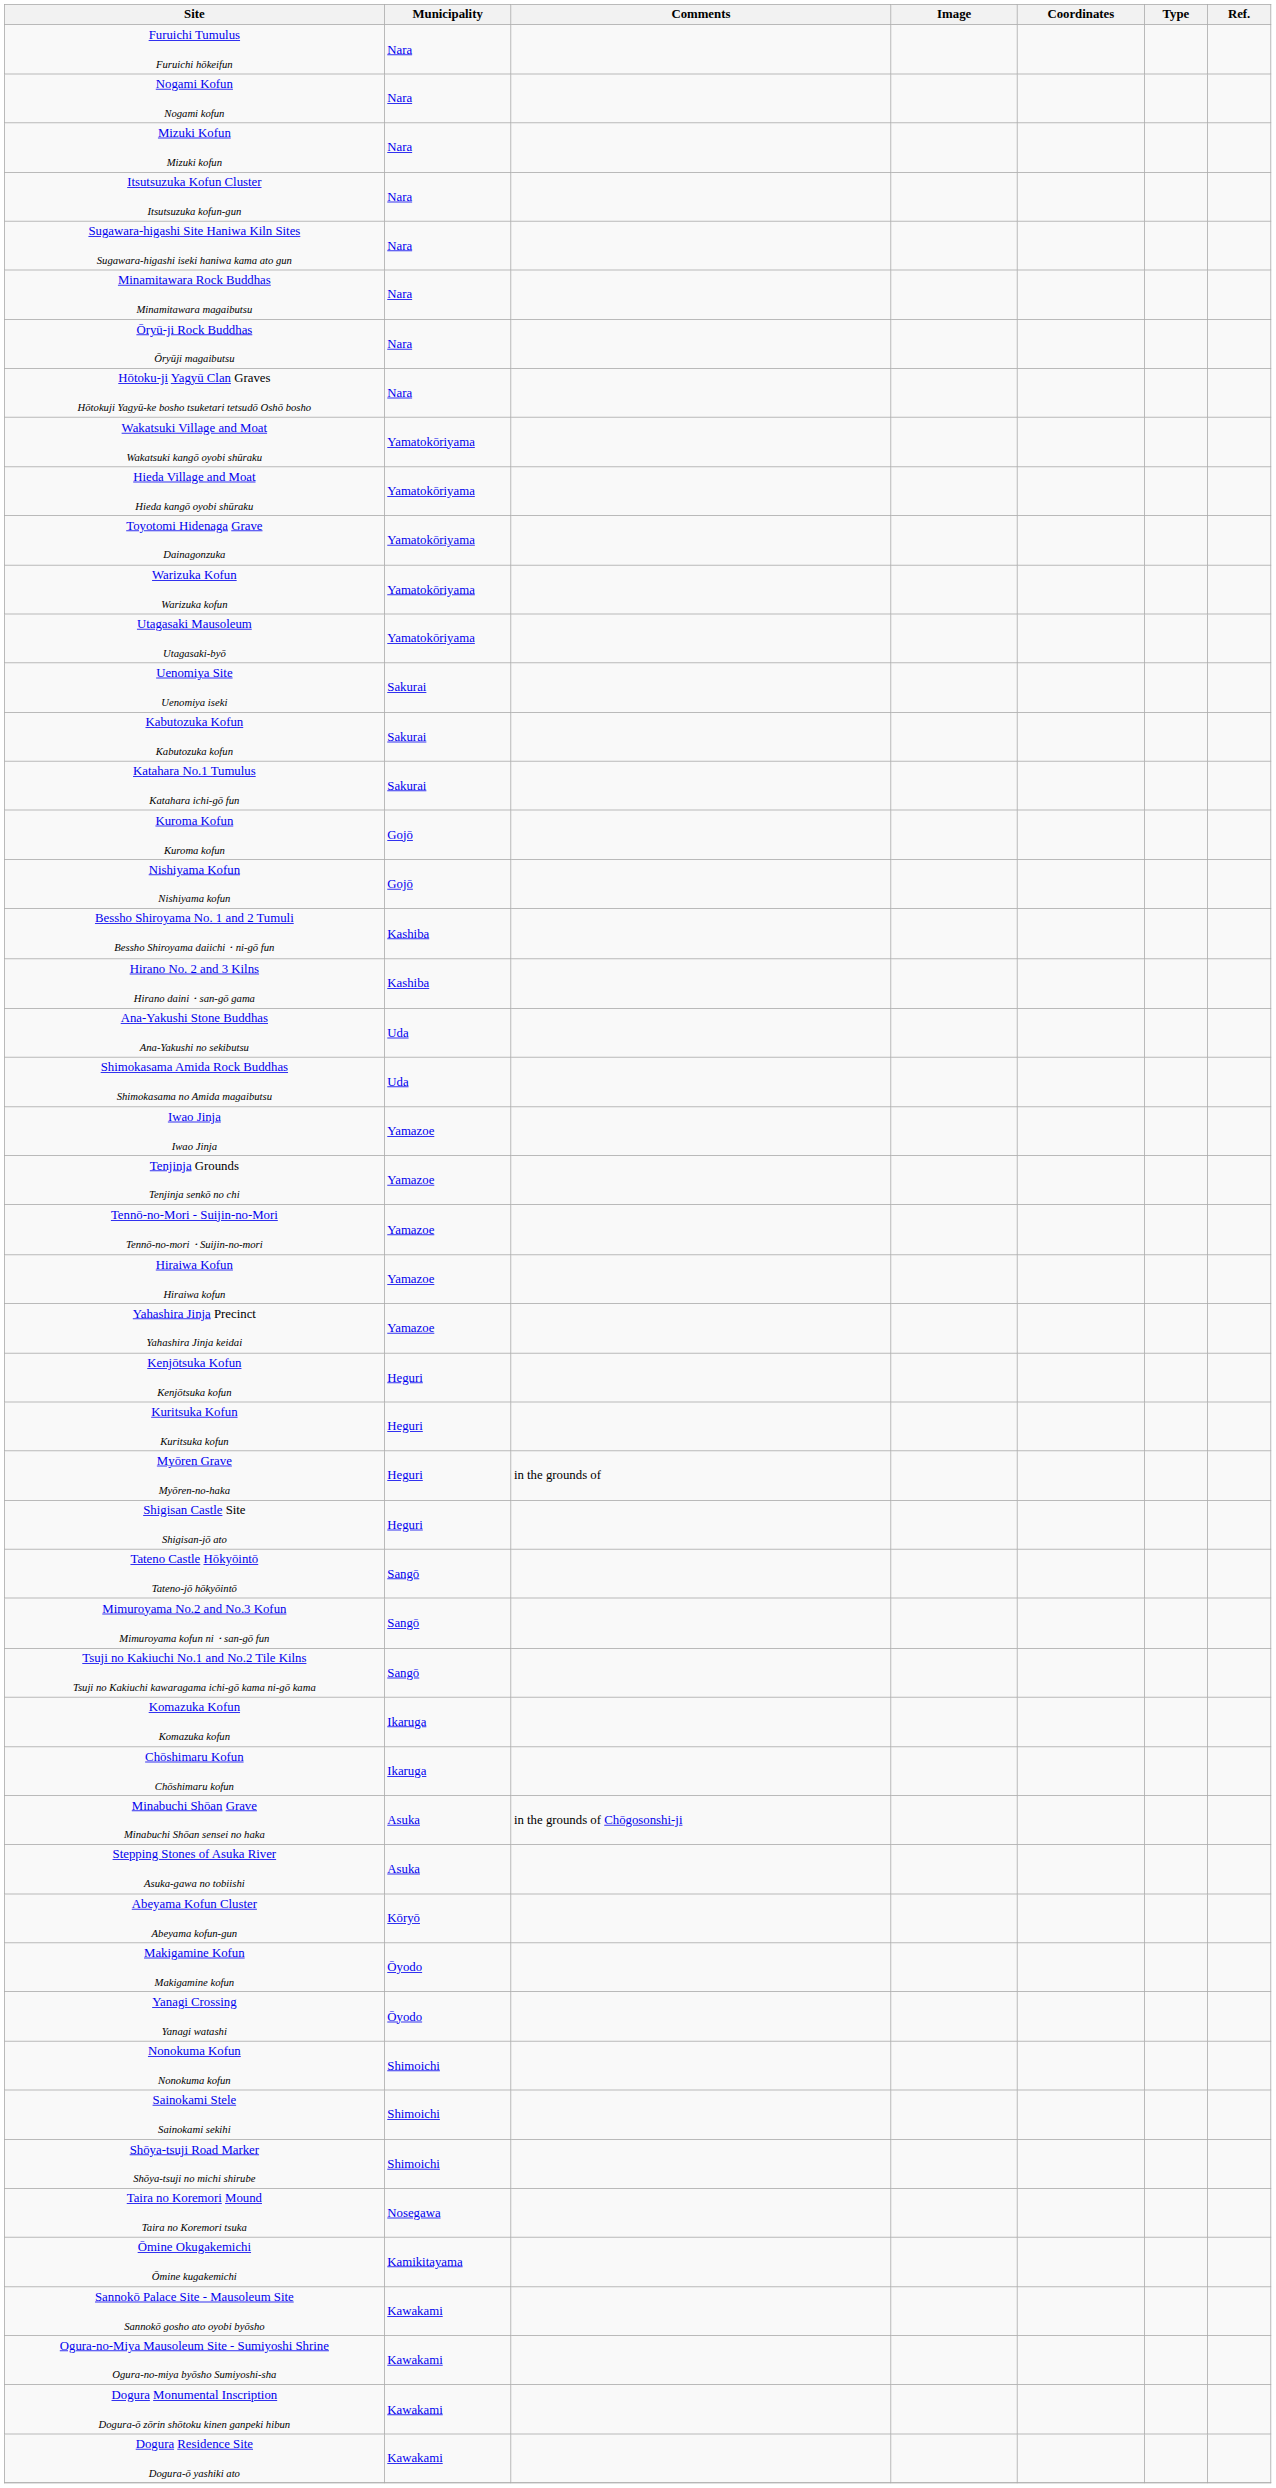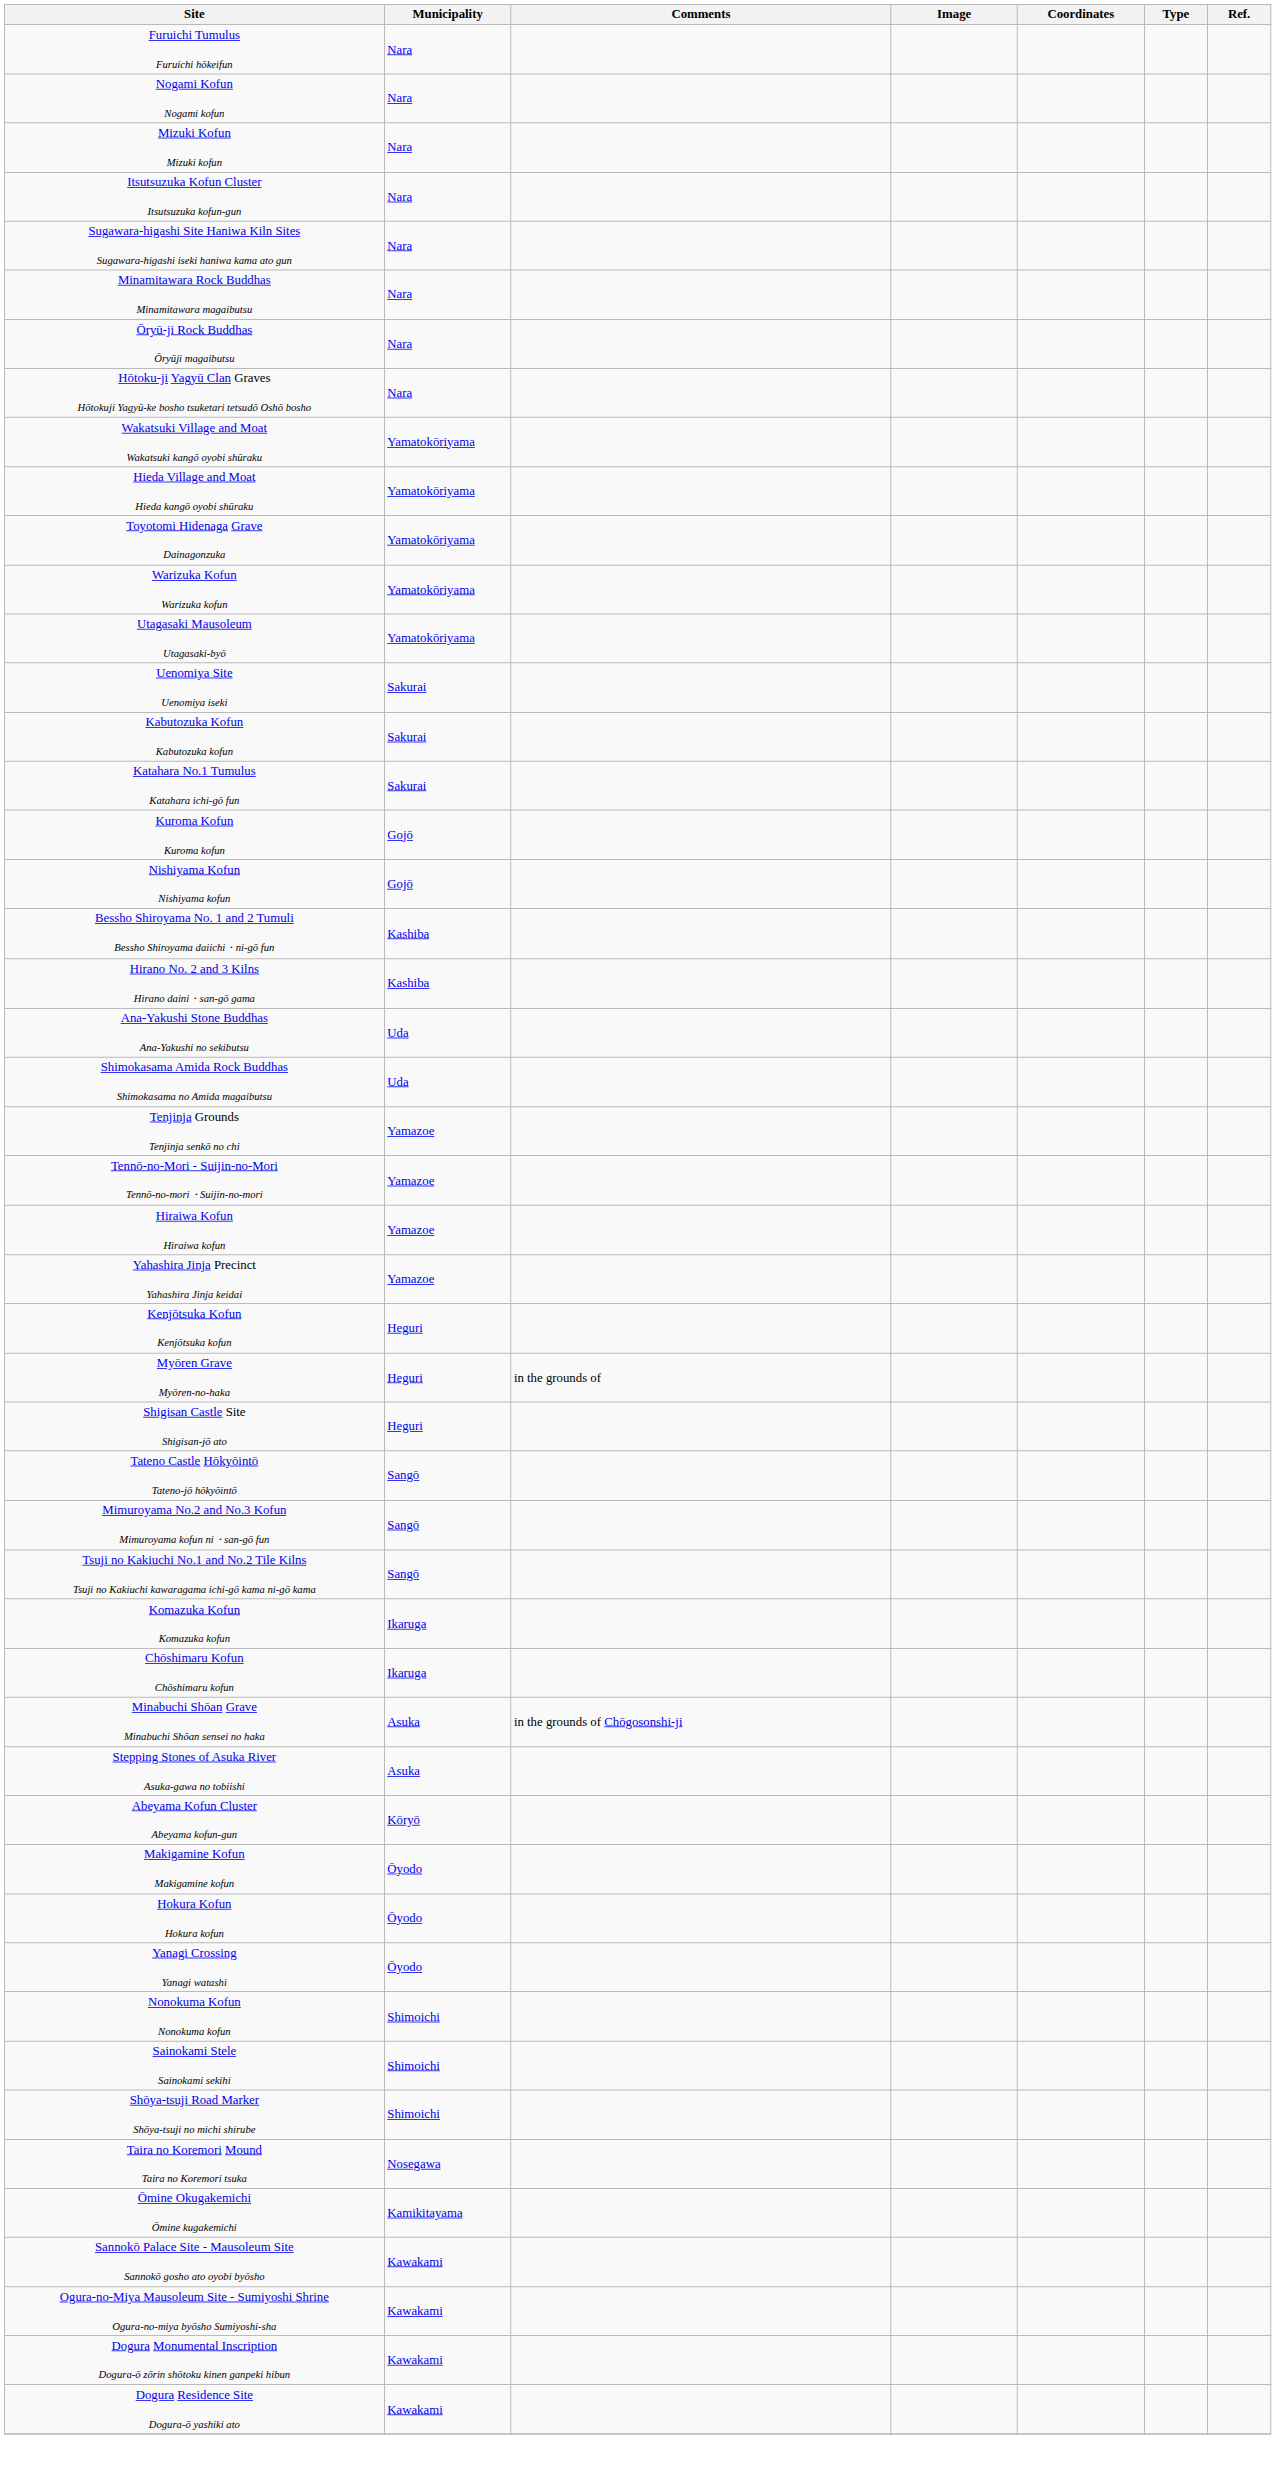 <table class="wikitable sortable"  style="width:100%;">
 <tr>
 <th width="30%" align="left">Site</th>
 <th width="10%" align="left">Municipality</th>
 <th width="30%" align="left" class="unsortable">Comments</th>
 <th width="10%" align="left"  class="unsortable">Image</th>
 <th width="10%" align="left" class="unsortable">Coordinates</th>
 <th width="5%" align="left">Type</th>
 <th width="5%" align="left"  class="unsortable">Ref.</th>
 </tr>
 <tr>
 <td align="center"><a href='#'>Furuichi Tumulus</a><br><br><small><em>Furuichi hōkeifun</em></small></td>
 <td><a href='#'>Nara</a></td>
 <td></td>
 <td></td>
 <td></td>
 <td></td>
 <td></td>
 </tr>
 <tr>
 <td align="center"><a href='#'>Nogami Kofun</a><br><br><small><em>Nogami kofun</em></small></td>
 <td><a href='#'>Nara</a></td>
 <td></td>
 <td></td>
 <td></td>
 <td></td>
 <td></td>
 </tr>
 <tr>
 <td align="center"><a href='#'>Mizuki Kofun</a><br><br><small><em>Mizuki kofun</em></small></td>
 <td><a href='#'>Nara</a></td>
 <td></td>
 <td></td>
 <td></td>
 <td></td>
 <td></td>
 </tr>
 <tr>
 <td align="center"><a href='#'>Itsutsuzuka Kofun Cluster</a><br><br><small><em>Itsutsuzuka kofun-gun</em></small></td>
 <td><a href='#'>Nara</a></td>
 <td></td>
 <td></td>
 <td></td>
 <td></td>
 <td></td>
 </tr>
 <tr>
 <td align="center"><a href='#'>Sugawara-higashi Site Haniwa Kiln Sites</a><br><br><small><em>Sugawara-higashi iseki haniwa kama ato gun</em></small></td>
 <td><a href='#'>Nara</a></td>
 <td></td>
 <td></td>
 <td></td>
 <td></td>
 <td></td>
 </tr>
 <tr>
 <td align="center"><a href='#'>Minamitawara Rock Buddhas</a><br><br><small><em>Minamitawara magaibutsu</em></small></td>
 <td><a href='#'>Nara</a></td>
 <td></td>
 <td></td>
 <td></td>
 <td></td>
 <td></td>
 </tr>
 <tr>
 <td align="center"><a href='#'>Ōryū-ji Rock Buddhas</a><br><br><small><em>Ōryūji magaibutsu</em></small></td>
 <td><a href='#'>Nara</a></td>
 <td></td>
 <td></td>
 <td></td>
 <td></td>
 <td></td>
 </tr>
 <tr>
 <td align="center"><a href='#'>Hōtoku-ji</a> <a href='#'>Yagyū Clan</a> Graves<br><br><small><em>Hōtokuji Yagyū-ke bosho tsuketari tetsudō Oshō bosho</em></small></td>
 <td><a href='#'>Nara</a></td>
 <td></td>
 <td></td>
 <td></td>
 <td></td>
 <td></td>
 </tr>
 <tr>
 <td align="center"><a href='#'>Wakatsuki Village and Moat</a><br><br><small><em>Wakatsuki kangō oyobi shūraku</em></small></td>
 <td><a href='#'>Yamatokōriyama</a></td>
 <td></td>
 <td></td>
 <td></td>
 <td></td>
 <td></td>
 </tr>
 <tr>
 <td align="center"><a href='#'>Hieda Village and Moat</a><br><br><small><em>Hieda kangō oyobi shūraku</em></small></td>
 <td><a href='#'>Yamatokōriyama</a></td>
 <td></td>
 <td></td>
 <td></td>
 <td></td>
 <td></td>
 </tr>
 <tr>
 <td align="center"><a href='#'>Toyotomi Hidenaga</a> <a href='#'>Grave</a><br><br><small><em>Dainagonzuka</em></small></td>
 <td><a href='#'>Yamatokōriyama</a></td>
 <td></td>
 <td></td>
 <td></td>
 <td></td>
 <td></td>
 </tr>
 <tr>
 <td align="center"><a href='#'>Warizuka Kofun</a><br><br><small><em>Warizuka kofun</em></small></td>
 <td><a href='#'>Yamatokōriyama</a></td>
 <td></td>
 <td></td>
 <td></td>
 <td></td>
 <td></td>
 </tr>
 <tr>
 <td align="center"><a href='#'>Utagasaki Mausoleum</a><br><br><small><em>Utagasaki-byō</em></small></td>
 <td><a href='#'>Yamatokōriyama</a></td>
 <td></td>
 <td></td>
 <td></td>
 <td></td>
 <td></td>
 </tr>
 <tr>
 <td align="center"><a href='#'>Uenomiya Site</a><br><br><small><em>Uenomiya iseki</em></small></td>
 <td><a href='#'>Sakurai</a></td>
 <td></td>
 <td></td>
 <td></td>
 <td></td>
 <td></td>
 </tr>
 <tr>
 <td align="center"><a href='#'>Kabutozuka Kofun</a><br><br><small><em>Kabutozuka kofun</em></small></td>
 <td><a href='#'>Sakurai</a></td>
 <td></td>
 <td></td>
 <td></td>
 <td></td>
 <td></td>
 </tr>
 <tr>
 <td align="center"><a href='#'>Katahara No.1 Tumulus</a><br><br><small><em>Katahara ichi-gō fun</em></small></td>
 <td><a href='#'>Sakurai</a></td>
 <td></td>
 <td></td>
 <td></td>
 <td></td>
 <td></td>
 </tr>
 <tr>
 <td align="center"><a href='#'>Kuroma Kofun</a><br><br><small><em>Kuroma kofun</em></small></td>
 <td><a href='#'>Gojō</a></td>
 <td></td>
 <td></td>
 <td></td>
 <td></td>
 <td></td>
 </tr>
 <tr>
 <td align="center"><a href='#'>Nishiyama Kofun</a><br><br><small><em>Nishiyama kofun</em></small></td>
 <td><a href='#'>Gojō</a></td>
 <td></td>
 <td></td>
 <td></td>
 <td></td>
 <td></td>
 </tr>
 <tr>
 <td align="center"><a href='#'>Bessho Shiroyama No. 1 and 2 Tumuli</a><br><br><small><em>Bessho Shiroyama daiichi・ni-gō fun</em></small></td>
 <td><a href='#'>Kashiba</a></td>
 <td></td>
 <td></td>
 <td></td>
 <td></td>
 <td></td>
 </tr>
 <tr>
 <td align="center"><a href='#'>Hirano No. 2 and 3 Kilns</a><br><br><small><em>Hirano daini・san-gō gama</em></small></td>
 <td><a href='#'>Kashiba</a></td>
 <td></td>
 <td></td>
 <td></td>
 <td></td>
 <td></td>
 </tr>
 <tr>
 <td align="center"><a href='#'>Ana-Yakushi Stone Buddhas</a><br><br><small><em>Ana-Yakushi no sekibutsu</em></small></td>
 <td><a href='#'>Uda</a></td>
 <td></td>
 <td></td>
 <td></td>
 <td></td>
 <td></td>
 </tr>
 <tr>
 <td align="center"><a href='#'>Shimokasama Amida Rock Buddhas</a><br><br><small><em>Shimokasama no Amida magaibutsu</em></small></td>
 <td><a href='#'>Uda</a></td>
 <td></td>
 <td></td>
 <td></td>
 <td></td>
 <td></td>
 </tr>
 <tr>
-<td align="center"><a href='#'>Iwao Jinja</a><br><br><small><em>Iwao Jinja</em></small></td>
-<td><a href='#'>Yamazoe</a></td>
-<td></td>
-<td></td>
-<td></td>
-<td></td>
-<td></td>
-</tr>
-<tr>
 <td align="center"><a href='#'>Tenjinja</a> Grounds<br><br><small><em>Tenjinja senkō no chi</em></small></td>
 <td><a href='#'>Yamazoe</a></td>
 <td></td>
 <td></td>
 <td></td>
 <td></td>
 <td></td>
 </tr>
 <tr>
 <td align="center"><a href='#'>Tennō-no-Mori - Suijin-no-Mori</a><br><br><small><em>Tennō-no-mori・Suijin-no-mori</em></small></td>
 <td><a href='#'>Yamazoe</a></td>
 <td></td>
 <td></td>
 <td></td>
 <td></td>
 <td></td>
 </tr>
 <tr>
 <td align="center"><a href='#'>Hiraiwa Kofun</a><br><br><small><em>Hiraiwa kofun</em></small></td>
 <td><a href='#'>Yamazoe</a></td>
 <td></td>
 <td></td>
 <td></td>
 <td></td>
 <td></td>
 </tr>
 <tr>
 <td align="center"><a href='#'>Yahashira Jinja</a> Precinct<br><br><small><em>Yahashira Jinja keidai</em></small></td>
 <td><a href='#'>Yamazoe</a></td>
 <td></td>
 <td></td>
 <td></td>
 <td></td>
 <td></td>
 </tr>
 <tr>
 <td align="center"><a href='#'>Kenjōtsuka Kofun</a><br><br><small><em>Kenjōtsuka kofun</em></small></td>
-<td><a href='#'>Heguri</a></td>
-<td></td>
-<td></td>
-<td></td>
-<td></td>
-<td></td>
-</tr>
-<tr>
-<td align="center"><a href='#'>Kuritsuka Kofun</a><br><br><small><em>Kuritsuka kofun</em></small></td>
 <td><a href='#'>Heguri</a></td>
 <td></td>
 <td></td>
 <td></td>
 <td></td>
 <td></td>
 </tr>
 <tr>
 <td align="center"><a href='#'>Myōren Grave</a><br><br><small><em>Myōren-no-haka</em></small></td>
 <td><a href='#'>Heguri</a></td>
 <td>in the grounds of </td>
 <td></td>
 <td></td>
 <td></td>
 <td></td>
 </tr>
 <tr>
 <td align="center"><a href='#'>Shigisan Castle</a> Site<br><br><small><em>Shigisan-jō ato</em></small></td>
 <td><a href='#'>Heguri</a></td>
 <td></td>
 <td></td>
 <td></td>
 <td></td>
 <td></td>
 </tr>
 <tr>
 <td align="center"><a href='#'>Tateno Castle</a> <a href='#'>Hōkyōintō</a><br><br><small><em>Tateno-jō hōkyōintō</em></small></td>
 <td><a href='#'>Sangō</a></td>
 <td></td>
 <td></td>
 <td></td>
 <td></td>
 <td></td>
 </tr>
 <tr>
 <td align="center"><a href='#'>Mimuroyama No.2 and No.3 Kofun</a><br><br><small><em>Mimuroyama kofun ni・san-gō fun</em></small></td>
 <td><a href='#'>Sangō</a></td>
 <td></td>
 <td></td>
 <td></td>
 <td></td>
 <td></td>
 </tr>
 <tr>
 <td align="center"><a href='#'>Tsuji no Kakiuchi No.1 and No.2 Tile Kilns</a><br><br><small><em>Tsuji no Kakiuchi kawaragama ichi-gō kama ni-gō kama</em></small></td>
 <td><a href='#'>Sangō</a></td>
 <td></td>
 <td></td>
 <td></td>
 <td></td>
 <td></td>
 </tr>
 <tr>
 <td align="center"><a href='#'>Komazuka Kofun</a><br><br><small><em>Komazuka kofun</em></small></td>
 <td><a href='#'>Ikaruga</a></td>
 <td></td>
 <td></td>
 <td></td>
 <td></td>
 <td></td>
 </tr>
 <tr>
 <td align="center"><a href='#'>Chōshimaru Kofun</a><br><br><small><em>Chōshimaru kofun</em></small></td>
 <td><a href='#'>Ikaruga</a></td>
 <td></td>
 <td></td>
 <td></td>
 <td></td>
 <td></td>
 </tr>
 <tr>
 <td align="center"><a href='#'>Minabuchi Shōan</a> <a href='#'>Grave</a><br><br><small><em>Minabuchi Shōan sensei no haka</em></small></td>
 <td><a href='#'>Asuka</a></td>
 <td>in the grounds of <a href='#'>Chōgosonshi-ji</a></td>
 <td></td>
 <td></td>
 <td></td>
 <td></td>
 </tr>
 <tr>
 <td align="center"><a href='#'>Stepping Stones of Asuka River</a><br><br><small><em>Asuka-gawa no tobiishi</em></small></td>
 <td><a href='#'>Asuka</a></td>
 <td></td>
 <td></td>
 <td></td>
 <td></td>
 <td></td>
 </tr>
 <tr>
 <td align="center"><a href='#'>Abeyama Kofun Cluster</a><br><br><small><em>Abeyama kofun-gun</em></small></td>
 <td><a href='#'>Kōryō</a></td>
 <td></td>
 <td></td>
 <td></td>
 <td></td>
 <td></td>
 </tr>
 <tr>
 <td align="center"><a href='#'>Makigamine Kofun</a><br><br><small><em>Makigamine kofun</em></small></td>
 <td><a href='#'>Ōyodo</a></td>
 <td></td>
 <td></td>
 <td></td>
 <td></td>
 <td></td>
 </tr>
 <tr>
+<td align="center"><a href='#'>Hokura Kofun</a><br><br><small><em>Hokura kofun</em></small></td>
+<td><a href='#'>Ōyodo</a></td>
+<td></td>
+<td></td>
+<td></td>
+<td></td>
+<td></td>
+</tr>
+<tr>
 <td align="center"><a href='#'>Yanagi Crossing</a><br><br><small><em>Yanagi watashi</em></small></td>
 <td><a href='#'>Ōyodo</a></td>
 <td></td>
 <td></td>
 <td></td>
 <td></td>
 <td></td>
 </tr>
 <tr>
 <td align="center"><a href='#'>Nonokuma Kofun</a><br><br><small><em>Nonokuma kofun</em></small></td>
 <td><a href='#'>Shimoichi</a></td>
 <td></td>
 <td></td>
 <td></td>
 <td></td>
 <td></td>
 </tr>
 <tr>
 <td align="center"><a href='#'>Sainokami Stele</a><br><br><small><em>Sainokami sekihi</em></small></td>
 <td><a href='#'>Shimoichi</a></td>
 <td></td>
 <td></td>
 <td></td>
 <td></td>
 <td></td>
 </tr>
 <tr>
 <td align="center"><a href='#'>Shōya-tsuji Road Marker</a><br><br><small><em>Shōya-tsuji no michi shirube</em></small></td>
 <td><a href='#'>Shimoichi</a></td>
 <td></td>
 <td></td>
 <td></td>
 <td></td>
 <td></td>
 </tr>
 <tr>
 <td align="center"><a href='#'>Taira no Koremori</a> <a href='#'>Mound</a><br><br><small><em>Taira no Koremori tsuka</em></small></td>
 <td><a href='#'>Nosegawa</a></td>
 <td></td>
 <td></td>
 <td></td>
 <td></td>
 <td></td>
 </tr>
 <tr>
 <td align="center"><a href='#'>Ōmine Okugakemichi</a><br><br><small><em>Ōmine kugakemichi</em></small></td>
 <td><a href='#'>Kamikitayama</a></td>
 <td></td>
 <td></td>
 <td></td>
 <td></td>
 <td></td>
 </tr>
 <tr>
 <td align="center"><a href='#'>Sannokō Palace Site - Mausoleum Site</a><br><br><small><em>Sannokō gosho ato oyobi byōsho</em></small></td>
 <td><a href='#'>Kawakami</a></td>
 <td></td>
 <td></td>
 <td></td>
 <td></td>
 <td></td>
 </tr>
 <tr>
 <td align="center"><a href='#'>Ogura-no-Miya Mausoleum Site - Sumiyoshi Shrine</a><br><br><small><em>Ogura-no-miya byōsho Sumiyoshi-sha</em></small></td>
 <td><a href='#'>Kawakami</a></td>
 <td></td>
 <td></td>
 <td></td>
 <td></td>
 <td></td>
 </tr>
 <tr>
 <td align="center"><a href='#'>Dogura</a> <a href='#'>Monumental Inscription</a><br><br><small><em>Dogura-ō zōrin shōtoku kinen ganpeki hibun</em></small></td>
 <td><a href='#'>Kawakami</a></td>
 <td></td>
 <td></td>
 <td></td>
 <td></td>
 <td></td>
 </tr>
 <tr>
 <td align="center"><a href='#'>Dogura</a> <a href='#'>Residence Site</a><br><br><small><em>Dogura-ō yashiki ato</em></small></td>
 <td><a href='#'>Kawakami</a></td>
 <td></td>
 <td></td>
 <td></td>
 <td></td>
 <td></td>
 </tr>
 <tr>
 </tr>
 </table>
